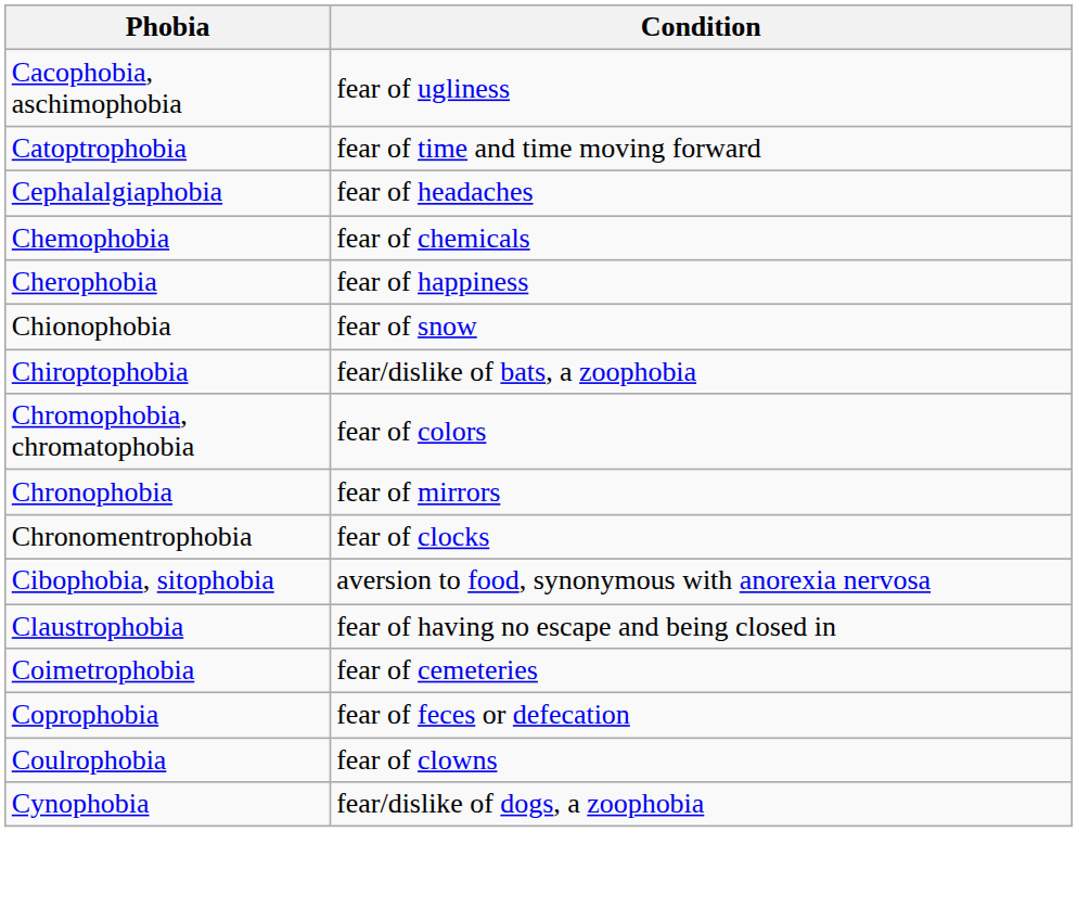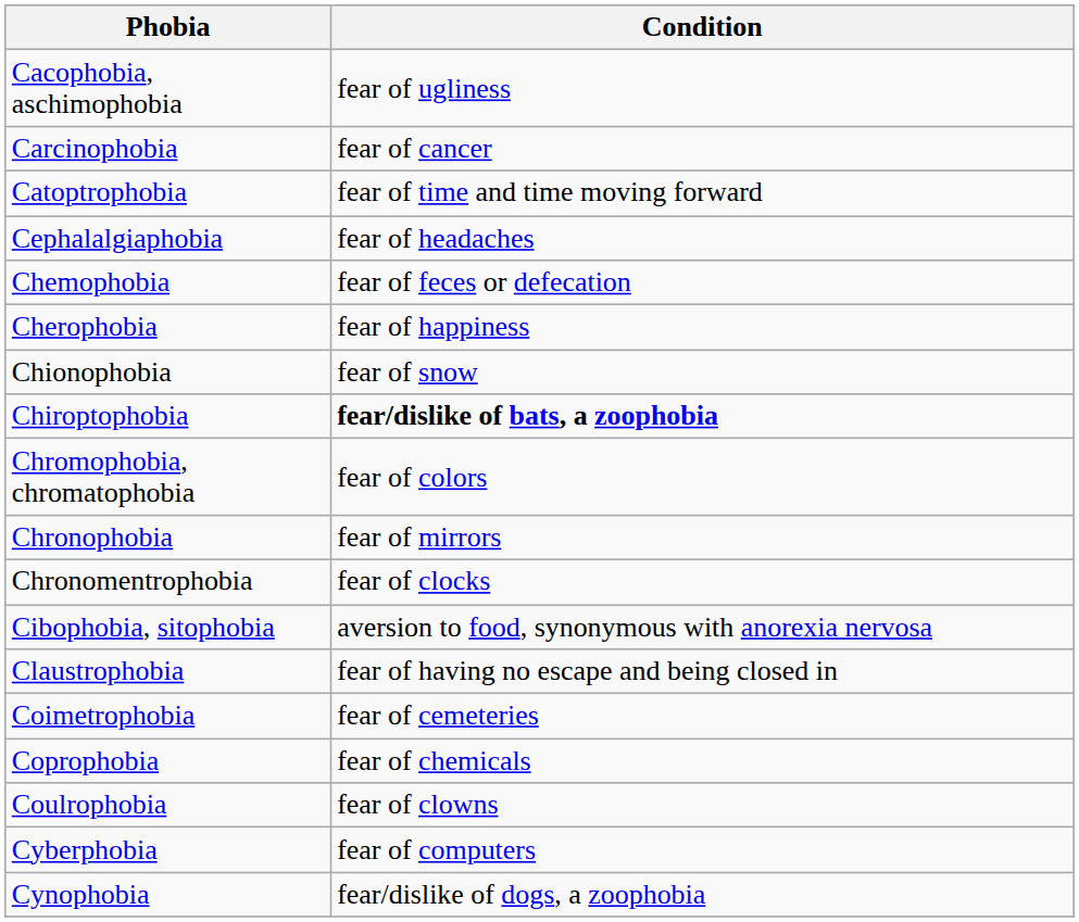 <table class="wikitable sortable" border="1">
 <tr>
 <th width="200px">Phobia</th>
 <th width="600px">Condition</th>
 </tr>
 <tr>
 <td><a href='#'>Cacophobia</a>, aschimophobia</td>
 <td>fear of <a href='#'>ugliness</a></td>
+</tr>
+<tr>
+<td><a href='#'>Carcinophobia</a></td>
+<td>fear of <a href='#'>cancer</a></td>
 </tr>
 <tr>
 <td><a href='#'>Catoptrophobia</a></td>
 <td>fear of <a href='#'>time</a> and time moving forward</td>
 </tr>
 <tr>
 <td><a href='#'>Cephalalgiaphobia</a></td>
 <td>fear of <a href='#'>headaches</a></td>
 </tr>
 <tr>
 <td><a href='#'>Chemophobia</a></td>
-<td>fear of <a href='#'>chemicals</a></td>
+<td>fear of <a href='#'>feces</a> or <a href='#'>defecation</a></td>
 </tr>
 <tr>
 <td><a href='#'>Cherophobia</a></td>
 <td>fear of <a href='#'>happiness</a></td>
 </tr>
 <tr>
 <td>Chionophobia</td>
 <td>fear of <a href='#'>snow</a></td>
 </tr>
 <tr>
 <td><a href='#'>Chiroptophobia</a></td>
-<td>fear/dislike of <a href='#'>bats</a>, a <a href='#'>zoophobia</a></td>
+<td><strong>fear/dislike of <a href='#'>bats</a>, a <a href='#'>zoophobia</a></strong></td>
 </tr>
 <tr>
 <td><a href='#'>Chromophobia</a>, chromatophobia</td>
 <td>fear of <a href='#'>colors</a></td>
 </tr>
 <tr>
 <td><a href='#'>Chronophobia</a></td>
 <td>fear of <a href='#'>mirrors</a></td>
 </tr>
 <tr>
 <td>Chronomentrophobia</td>
 <td>fear of <a href='#'>clocks</a></td>
 </tr>
 <tr>
 <td><a href='#'>Cibophobia</a>, <a href='#'>sitophobia</a></td>
 <td>aversion to <a href='#'>food</a>, synonymous with <a href='#'>anorexia nervosa</a></td>
 </tr>
 <tr>
 <td><a href='#'>Claustrophobia</a></td>
 <td>fear of having no escape and being closed in</td>
 </tr>
 <tr>
 <td><a href='#'>Coimetrophobia</a></td>
 <td>fear of <a href='#'>cemeteries</a></td>
 </tr>
 <tr>
 <td><a href='#'>Coprophobia</a></td>
-<td>fear of <a href='#'>feces</a> or <a href='#'>defecation</a></td>
+<td>fear of <a href='#'>chemicals</a></td>
 </tr>
 <tr>
 <td><a href='#'>Coulrophobia</a></td>
 <td>fear of <a href='#'>clowns</a></td>
 </tr>
 <tr>
+<td><a href='#'>Cyberphobia</a></td>
+<td>fear of <a href='#'>computers</a></td>
+</tr>
+<tr>
 <td><a href='#'>Cynophobia</a></td>
 <td>fear/dislike of <a href='#'>dogs</a>, a <a href='#'>zoophobia</a></td>
 </tr>
 </table>
